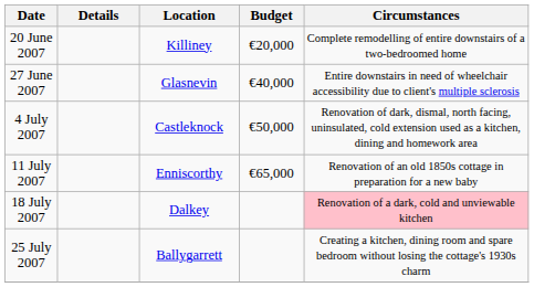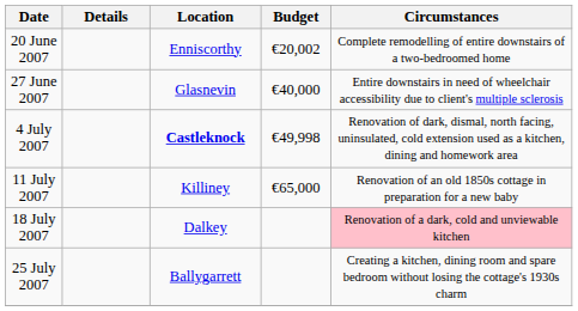 <table class="wikitable">
 <tr>
 <th width="100" rowspan="1">Date</th>
 <th width="170" rowspan="1">Details</th>
 <th width="170" rowspan="1">Location</th>
 <th width="100" rowspan="1">Budget</th>
 <th width="570" rowspan="1">Circumstances</th>
 </tr>
 <tr>
 <td style="text-align: center;">20 June 2007</td>
 <td style="text-align: center;"> </td>
-<td style="text-align: center;"><a href='#'>Killiney</a></td>
-<td style="text-align: center;">€20,000</td>
+<td style="text-align: center;"><a href='#'>Enniscorthy</a></td>
+<td style="text-align: center;">€20,002</td>
 <td style="text-align: center;"><small>Complete remodelling of entire downstairs of a two-bedroomed home</small></td>
 </tr>
 <tr>
 <td style="text-align: center;">27 June 2007</td>
 <td style="text-align: center;"> </td>
 <td style="text-align: center;"><a href='#'>Glasnevin</a></td>
 <td style="text-align: center;">€40,000</td>
 <td style="text-align: center;"><small>Entire downstairs in need of wheelchair accessibility due to client's <a href='#'>multiple sclerosis</a></small></td>
 </tr>
 <tr>
 <td style="text-align: center;">4 July 2007</td>
 <td style="text-align: center;"> </td>
-<td style="text-align: center;"><a href='#'>Castleknock</a></td>
-<td style="text-align: center;">€50,000</td>
+<td style="text-align: center;"><strong><a href='#'>Castleknock</a></strong></td>
+<td style="text-align: center;">€49,998</td>
 <td style="text-align: center;"><small>Renovation of dark, dismal, north facing, uninsulated, cold extension used as a kitchen, dining and homework area</small></td>
 </tr>
 <tr>
 <td style="text-align: center;">11 July 2007</td>
 <td style="text-align: center;"> </td>
-<td style="text-align: center;"><a href='#'>Enniscorthy</a></td>
+<td style="text-align: center;"><a href='#'>Killiney</a></td>
 <td style="text-align: center;">€65,000</td>
 <td style="text-align: center;"><small>Renovation of an old 1850s cottage in preparation for a new baby</small></td>
 </tr>
 <tr>
 <td style="text-align: center;">18 July 2007</td>
 <td style="text-align: center;"> </td>
 <td style="text-align: center;"><a href='#'>Dalkey</a></td>
 <td style="text-align: center;"></td>
 <td style="background: pink; text-align: center;"><small>Renovation of a dark, cold and unviewable kitchen</small></td>
 </tr>
 <tr>
 <td style="text-align: center;">25 July 2007</td>
 <td style="text-align: center;"> </td>
 <td style="text-align: center;"><a href='#'>Ballygarrett</a></td>
 <td style="text-align: center;"></td>
 <td style="text-align: center;"><small>Creating a kitchen, dining room and spare bedroom without losing the cottage's 1930s charm</small></td>
 </tr>
 <tr>
 </tr>
 </table>
